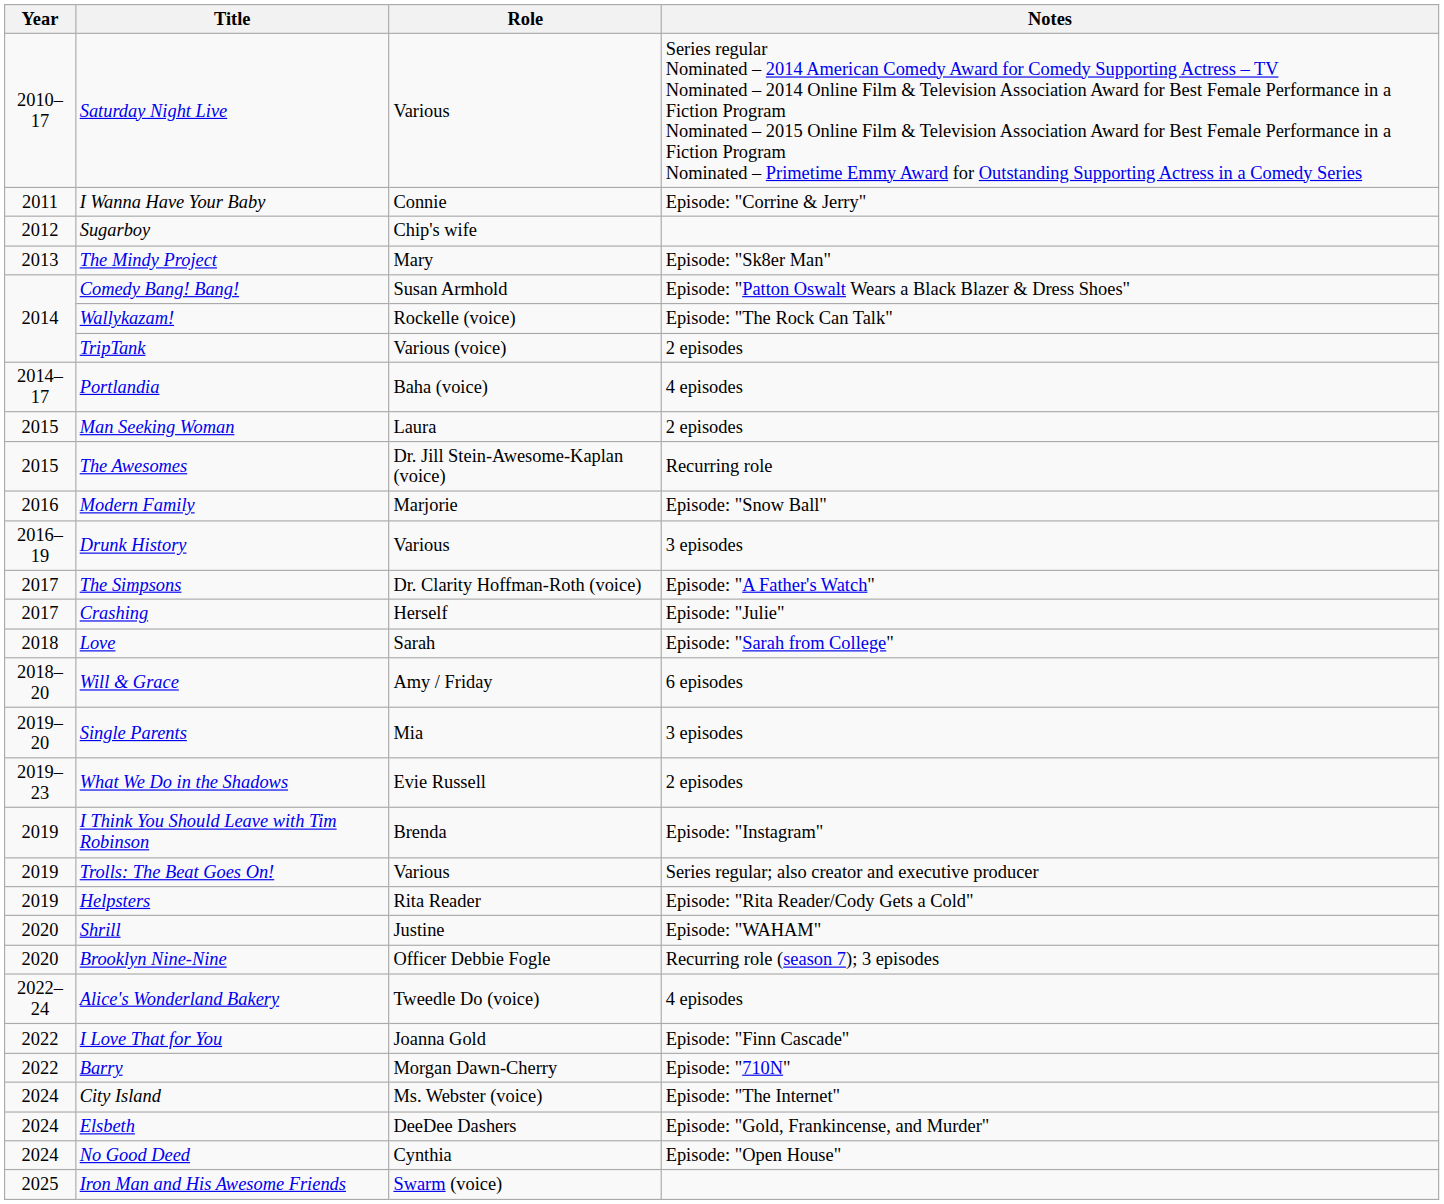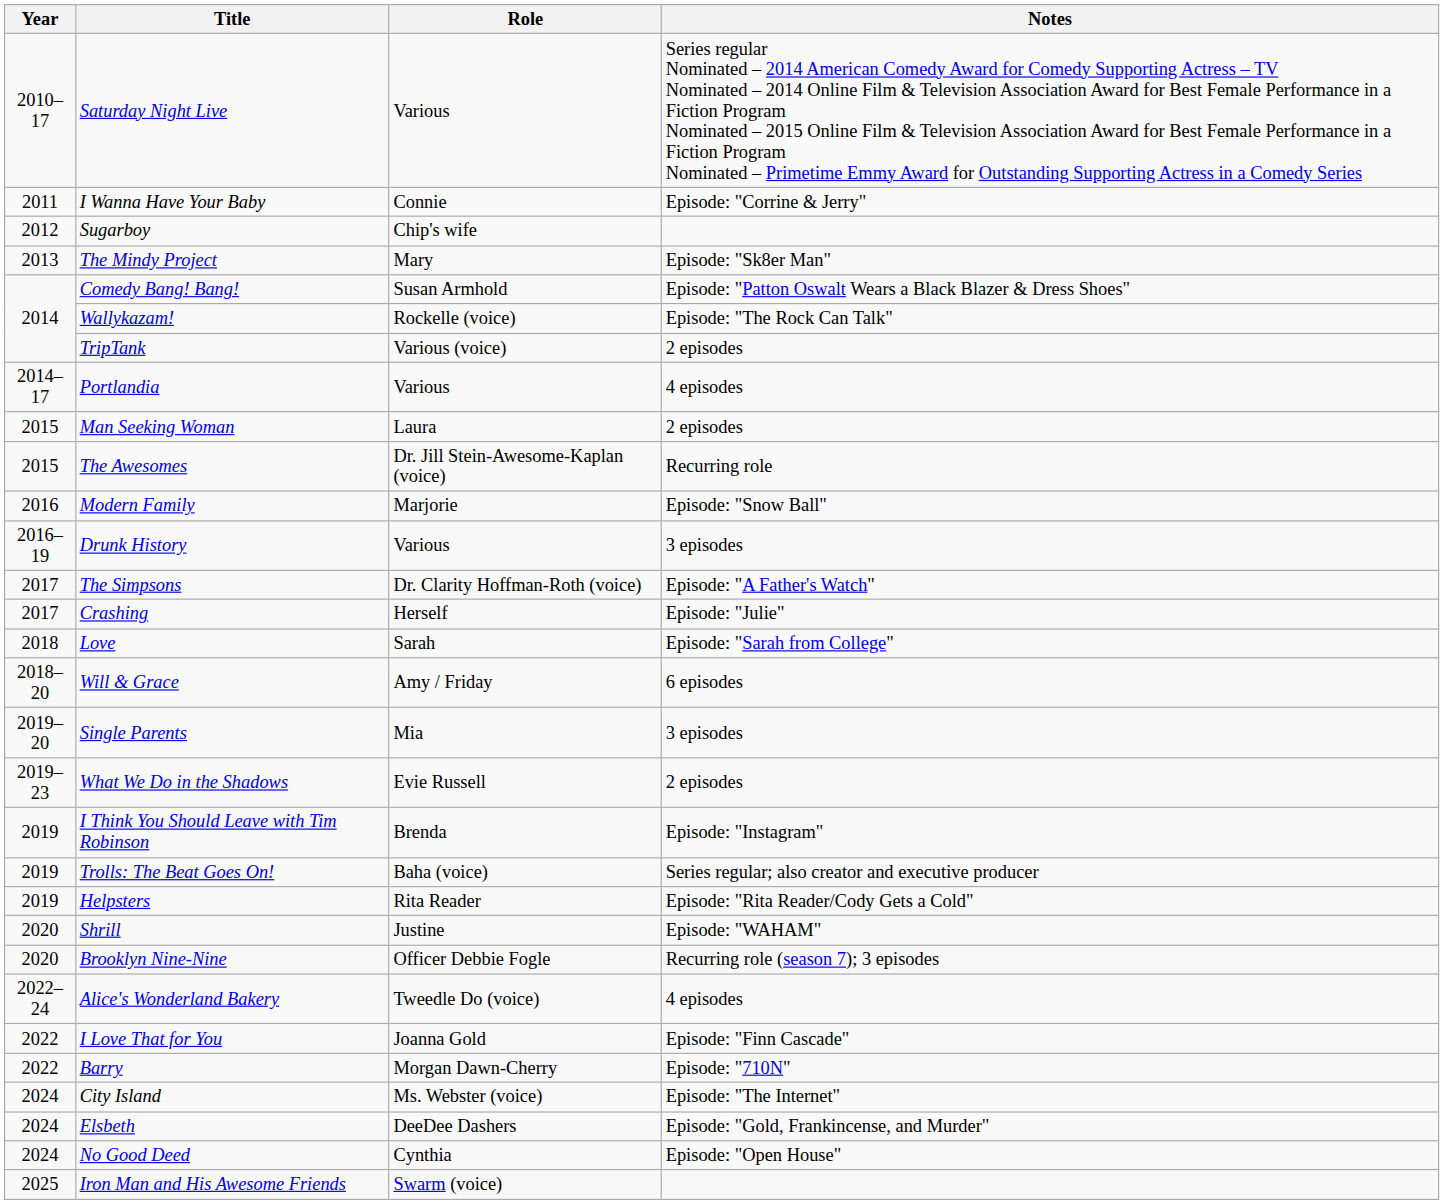 <table class="wikitable sortable plainrowheaders">
 <tr>
 <th scope="col">Year</th>
 <th scope="col">Title</th>
 <th scope="col">Role</th>
 <th scope="col" class="unsortable">Notes</th>
 </tr>
 <tr>
 <td align="center">2010–17</td>
 <td scope="row"><em><a href='#'>Saturday Night Live</a></em></td>
 <td>Various</td>
 <td>Series regular<br>Nominated – <a href='#'>2014 American Comedy Award for Comedy Supporting Actress – TV</a><br>Nominated – 2014 Online Film & Television Association Award for Best Female Performance in a Fiction Program<br>Nominated – 2015 Online Film & Television Association Award for Best Female Performance in a Fiction Program<br>Nominated – <a href='#'>Primetime Emmy Award</a> for <a href='#'>Outstanding Supporting Actress in a Comedy Series</a></td>
 </tr>
 <tr>
 <td align="center">2011</td>
 <td scope="row"><em>I Wanna Have Your Baby</em></td>
 <td>Connie</td>
 <td>Episode: "Corrine & Jerry"</td>
 </tr>
 <tr>
 <td align="center">2012</td>
 <td scope="row"><em>Sugarboy</em></td>
 <td>Chip's wife</td>
 <td></td>
 </tr>
 <tr>
 <td align="center">2013</td>
 <td scope="row"><em><a href='#'>The Mindy Project</a></em></td>
 <td>Mary</td>
 <td>Episode: "Sk8er Man"</td>
 </tr>
 <tr>
 <td rowspan="3" align="center">2014</td>
 <td scope="row"><em><a href='#'>Comedy Bang! Bang!</a></em></td>
 <td>Susan Armhold</td>
 <td>Episode: "<a href='#'>Patton Oswalt</a> Wears a Black Blazer & Dress Shoes"</td>
 </tr>
 <tr>
 <td scope="row"><em><a href='#'>Wallykazam!</a></em></td>
 <td>Rockelle (voice)</td>
 <td>Episode: "The Rock Can Talk"</td>
 </tr>
 <tr>
 <td><em><a href='#'>TripTank</a></em></td>
 <td>Various (voice)</td>
 <td>2 episodes</td>
 </tr>
 <tr>
 <td align="center">2014–17</td>
 <td scope="row"><em><a href='#'>Portlandia</a></em></td>
-<td>Baha (voice)</td>
+<td>Various</td>
 <td>4 episodes</td>
 </tr>
 <tr>
 <td align="center">2015</td>
 <td scope="row"><em><a href='#'>Man Seeking Woman</a></em></td>
 <td>Laura</td>
 <td>2 episodes</td>
 </tr>
 <tr>
 <td align="center">2015</td>
 <td scope="row"><em><a href='#'>The Awesomes</a></em></td>
 <td>Dr. Jill Stein-Awesome-Kaplan (voice)</td>
 <td>Recurring role</td>
 </tr>
 <tr>
 <td align="center">2016</td>
 <td scope="row"><em><a href='#'>Modern Family</a></em></td>
 <td>Marjorie</td>
 <td>Episode: "Snow Ball"</td>
 </tr>
 <tr>
 <td align="center">2016–19</td>
 <td scope="row"><em><a href='#'>Drunk History</a></em></td>
 <td>Various</td>
 <td>3 episodes</td>
 </tr>
 <tr>
 <td align="center">2017</td>
 <td scope="row"><em><a href='#'>The Simpsons</a></em></td>
 <td>Dr. Clarity Hoffman-Roth (voice)</td>
 <td>Episode: "<a href='#'>A Father's Watch</a>"</td>
 </tr>
 <tr>
 <td align="center">2017</td>
 <td scope="row"><em><a href='#'>Crashing</a></em></td>
 <td>Herself</td>
 <td>Episode: "Julie"</td>
 </tr>
 <tr>
 <td align="center">2018</td>
 <td scope="row"><em><a href='#'>Love</a></em></td>
 <td>Sarah</td>
 <td>Episode: "<a href='#'>Sarah from College</a>"</td>
 </tr>
 <tr>
 <td align="center">2018–20</td>
 <td scope="row"><em><a href='#'>Will & Grace</a></em></td>
 <td>Amy / Friday</td>
 <td>6 episodes</td>
 </tr>
 <tr>
 <td align="center">2019–20</td>
 <td scope="row"><em><a href='#'>Single Parents</a></em></td>
 <td>Mia</td>
 <td>3 episodes</td>
 </tr>
 <tr>
 <td align="center">2019–23</td>
 <td scope="row"><em><a href='#'>What We Do in the Shadows</a></em></td>
 <td>Evie Russell</td>
 <td>2 episodes</td>
 </tr>
 <tr>
 <td align="center">2019</td>
 <td scope="row"><em><a href='#'>I Think You Should Leave with Tim Robinson</a></em></td>
 <td>Brenda</td>
 <td>Episode: "Instagram"</td>
 </tr>
 <tr>
 <td align="center">2019</td>
 <td scope="row"><em><a href='#'>Trolls: The Beat Goes On!</a></em></td>
-<td>Various</td>
+<td>Baha (voice)</td>
 <td>Series regular; also creator and executive producer</td>
 </tr>
 <tr>
 <td align="center">2019</td>
 <td scope="row"><em><a href='#'>Helpsters</a></em></td>
 <td>Rita Reader</td>
 <td>Episode: "Rita Reader/Cody Gets a Cold"</td>
 </tr>
 <tr>
 <td align="center">2020</td>
 <td scope="row"><em><a href='#'>Shrill</a></em></td>
 <td>Justine</td>
 <td>Episode: "WAHAM"</td>
 </tr>
 <tr>
 <td align="center">2020</td>
 <td scope="row"><em><a href='#'>Brooklyn Nine-Nine</a></em></td>
 <td>Officer Debbie Fogle</td>
 <td>Recurring role (<a href='#'>season 7</a>); 3 episodes</td>
 </tr>
 <tr>
 <td align="center">2022–24</td>
 <td scope="row"><em><a href='#'>Alice's Wonderland Bakery</a></em></td>
 <td>Tweedle Do (voice)</td>
 <td>4 episodes</td>
 </tr>
 <tr>
 <td align="center">2022</td>
 <td scope="row"><em><a href='#'>I Love That for You</a></em></td>
 <td>Joanna Gold</td>
 <td>Episode: "Finn Cascade"</td>
 </tr>
 <tr>
 <td align="center">2022</td>
 <td scope="row"><em><a href='#'>Barry</a></em></td>
 <td>Morgan Dawn-Cherry</td>
 <td>Episode: "<a href='#'>710N</a>"</td>
 </tr>
 <tr>
 <td align="center">2024</td>
 <td scope="row"><em>City Island</em></td>
 <td>Ms. Webster (voice)</td>
 <td>Episode: "The Internet"</td>
 </tr>
 <tr>
 <td align="center">2024</td>
 <td scope="row"><em><a href='#'>Elsbeth</a></em></td>
 <td>DeeDee Dashers</td>
 <td>Episode: "Gold, Frankincense, and Murder"</td>
 </tr>
 <tr>
 <td align="center">2024</td>
 <td scope="row"><em><a href='#'>No Good Deed</a></em></td>
 <td>Cynthia</td>
 <td>Episode: "Open House"</td>
 </tr>
 <tr>
 <td align="center">2025</td>
 <td scope="row"><em><a href='#'>Iron Man and His Awesome Friends</a></em></td>
 <td><a href='#'>Swarm</a> (voice)</td>
 <td></td>
 </tr>
 </table>
